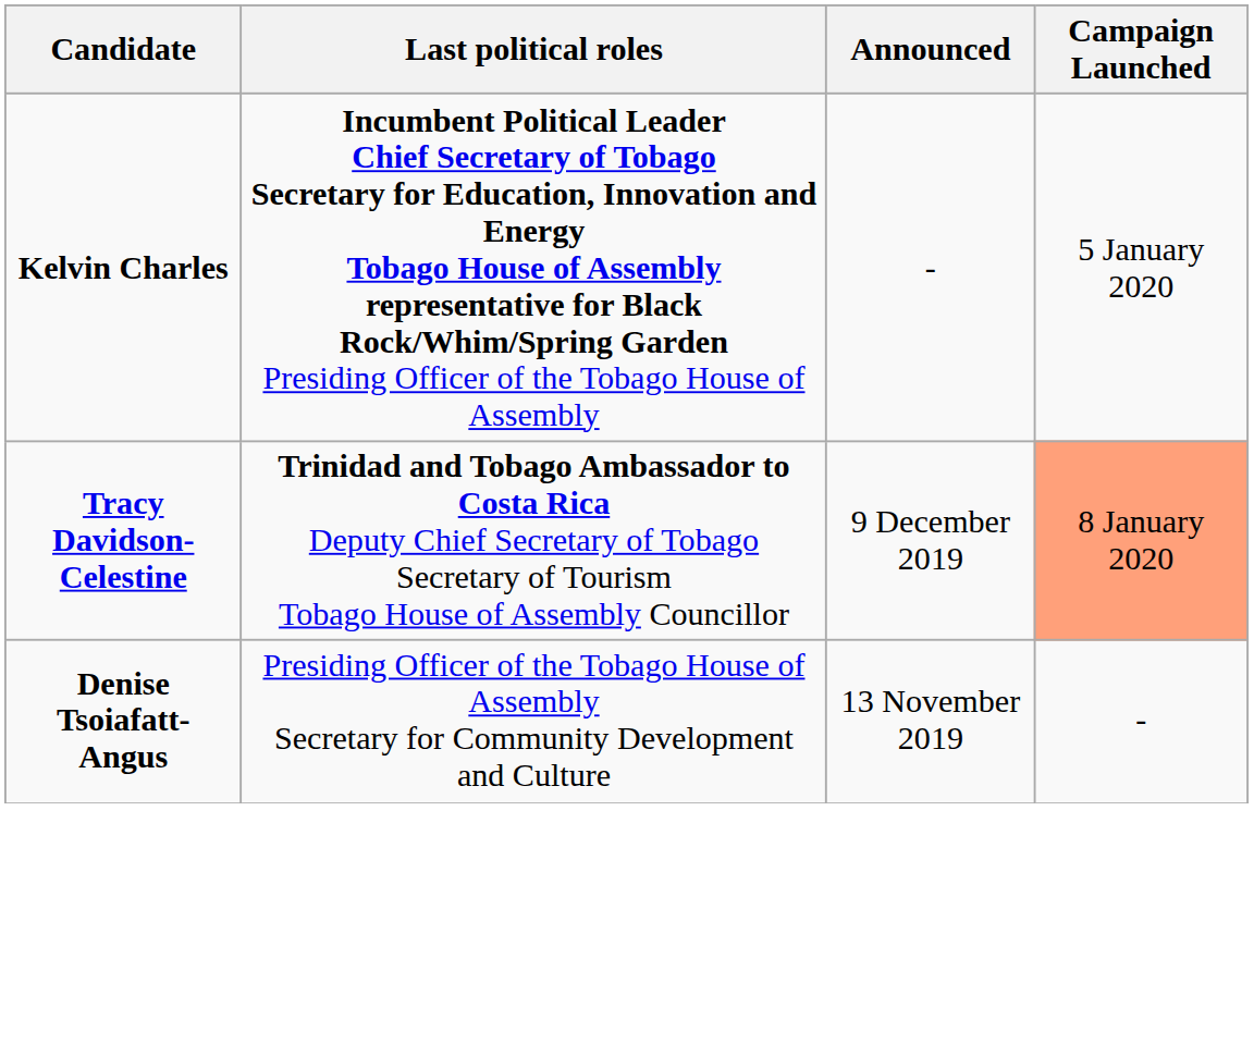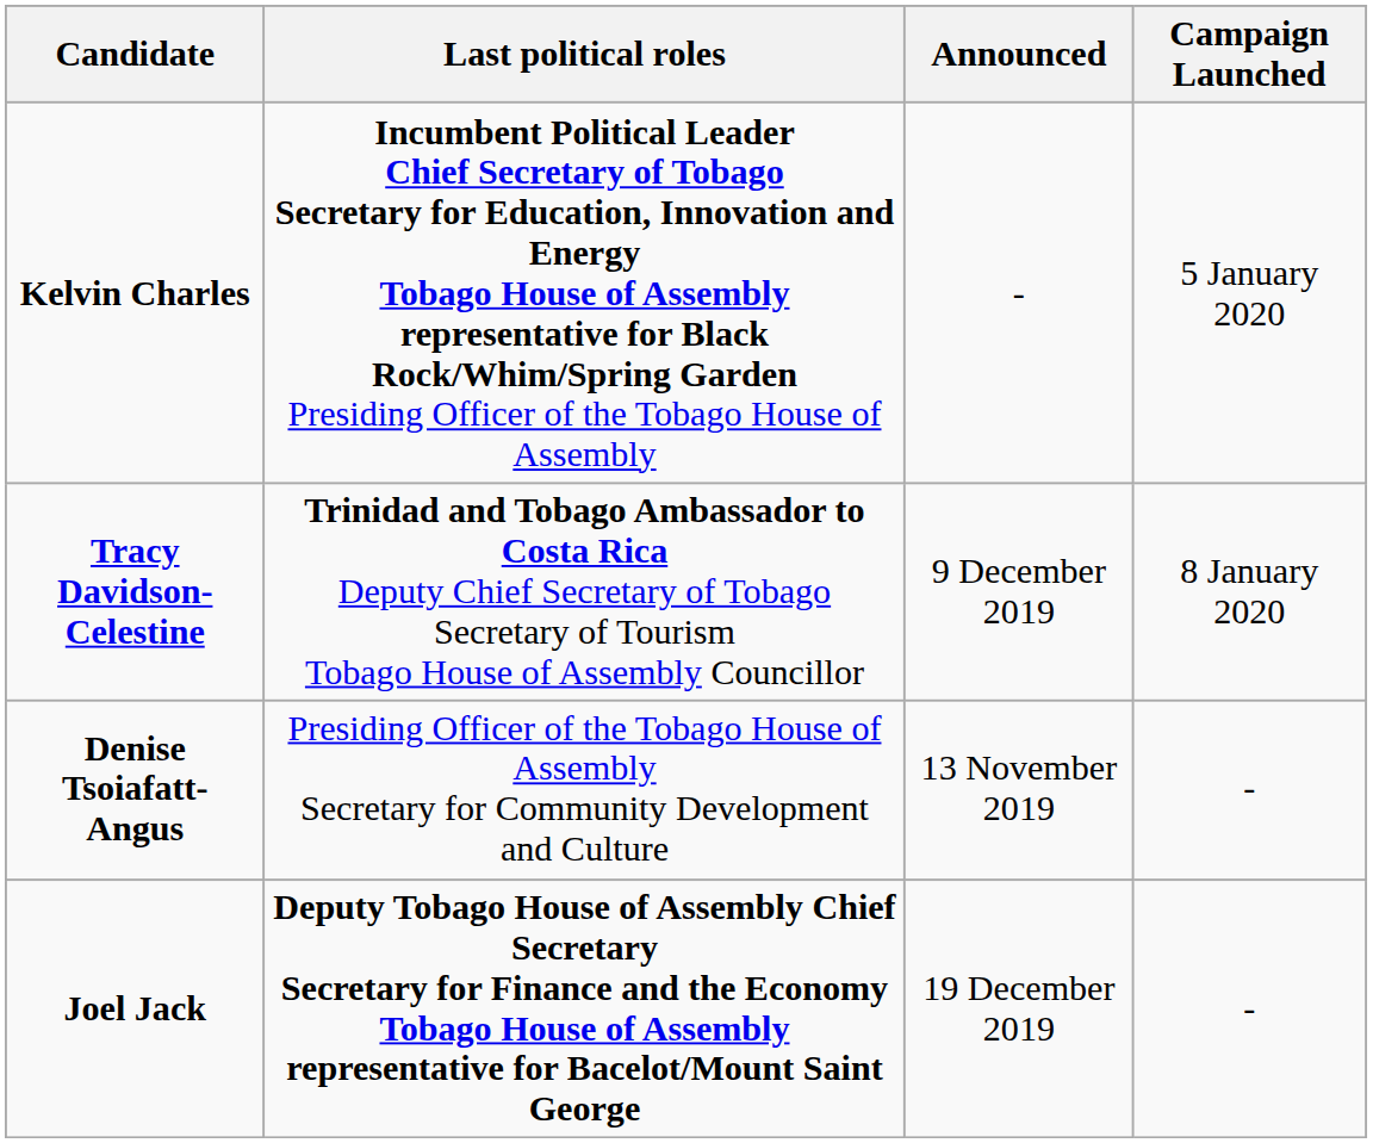 <table class="wikitable" style="text-align:center">
 <tr>
 <th>Candidate</th>
 <th>Last political roles</th>
 <th>Announced</th>
 <th>Campaign Launched</th>
 </tr>
 <tr>
 <td><strong>Kelvin Charles</strong></td>
 <td><strong>Incumbent Political Leader</strong>  <br><strong><a href='#'>Chief Secretary of Tobago</a></strong>  <br><strong>Secretary for Education, Innovation and Energy</strong> <br><strong><a href='#'>Tobago House of Assembly</a> representative for Black Rock/Whim/Spring Garden</strong> <br> <a href='#'>Presiding Officer of the Tobago House of Assembly</a> </td>
 <td>-</td>
 <td>5 January 2020</td>
 </tr>
 <tr>
 <td><strong><a href='#'>Tracy Davidson-Celestine</a></strong></td>
 <td><strong>Trinidad and Tobago Ambassador to <a href='#'>Costa Rica</a></strong> <br><a href='#'>Deputy Chief Secretary of Tobago</a><br>Secretary of Tourism <br> <a href='#'>Tobago House of Assembly</a> Councillor </td>
 <td>9 December 2019</td>
-<td style="background: lightsalmon;">8 January 2020</td>
+<td>8 January 2020</td>
 </tr>
 <tr>
 <td><strong>Denise Tsoiafatt-Angus</strong></td>
 <td><a href='#'>Presiding Officer of the Tobago House of Assembly</a> <br>Secretary for Community Development and Culture</td>
 <td>13 November 2019</td>
 <td><em>-</em></td>
 </tr>
+<tr>
+<td><strong>Joel Jack</strong></td>
+<td><strong>Deputy Tobago House of Assembly Chief Secretary</strong><br><strong>Secretary for Finance and the Economy</strong><br><strong><a href='#'>Tobago House of Assembly</a> representative for Bacelot/Mount Saint George</strong></td>
+<td>19 December 2019</td>
+<td><em>-</em></td>
+</tr>
 </table>
